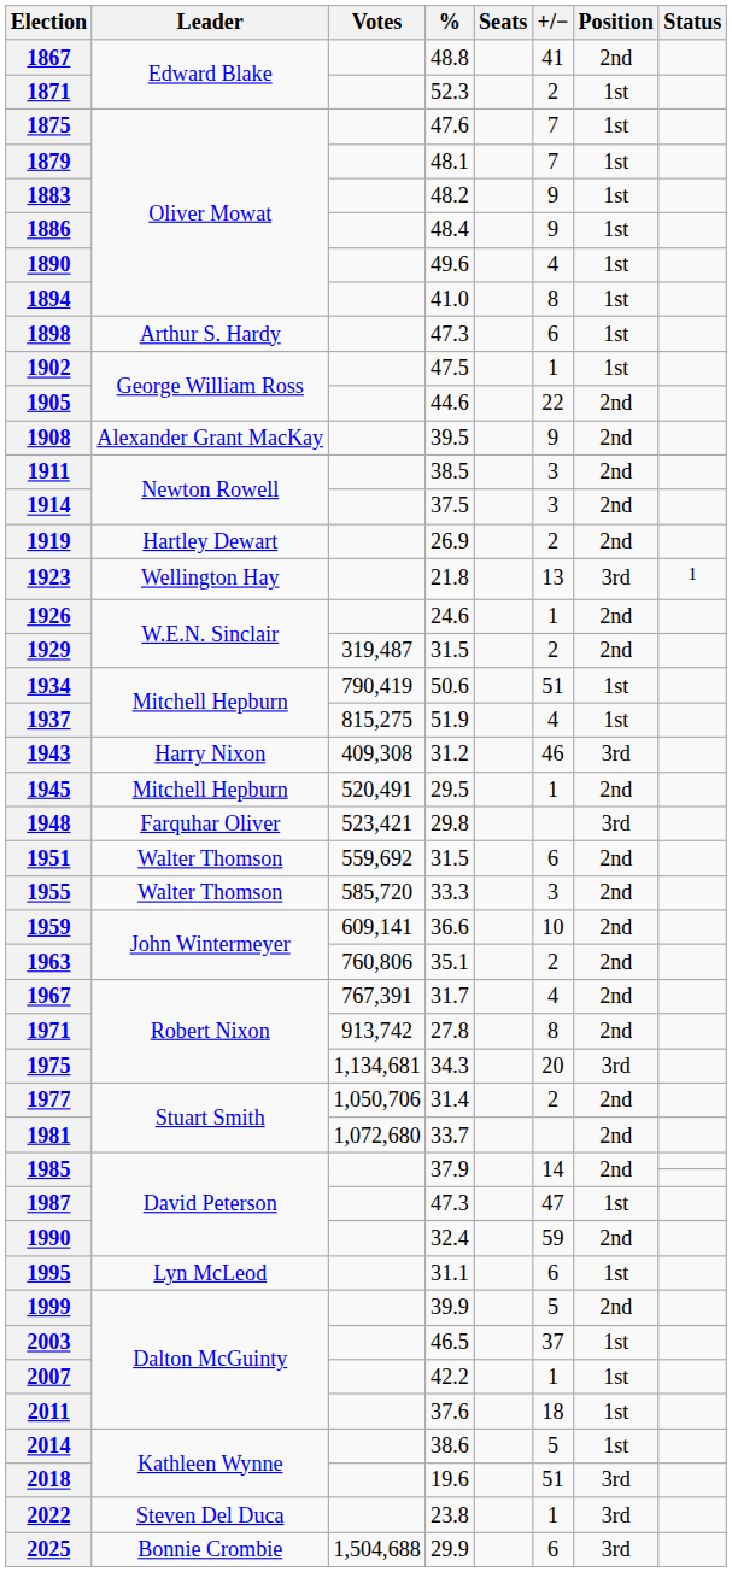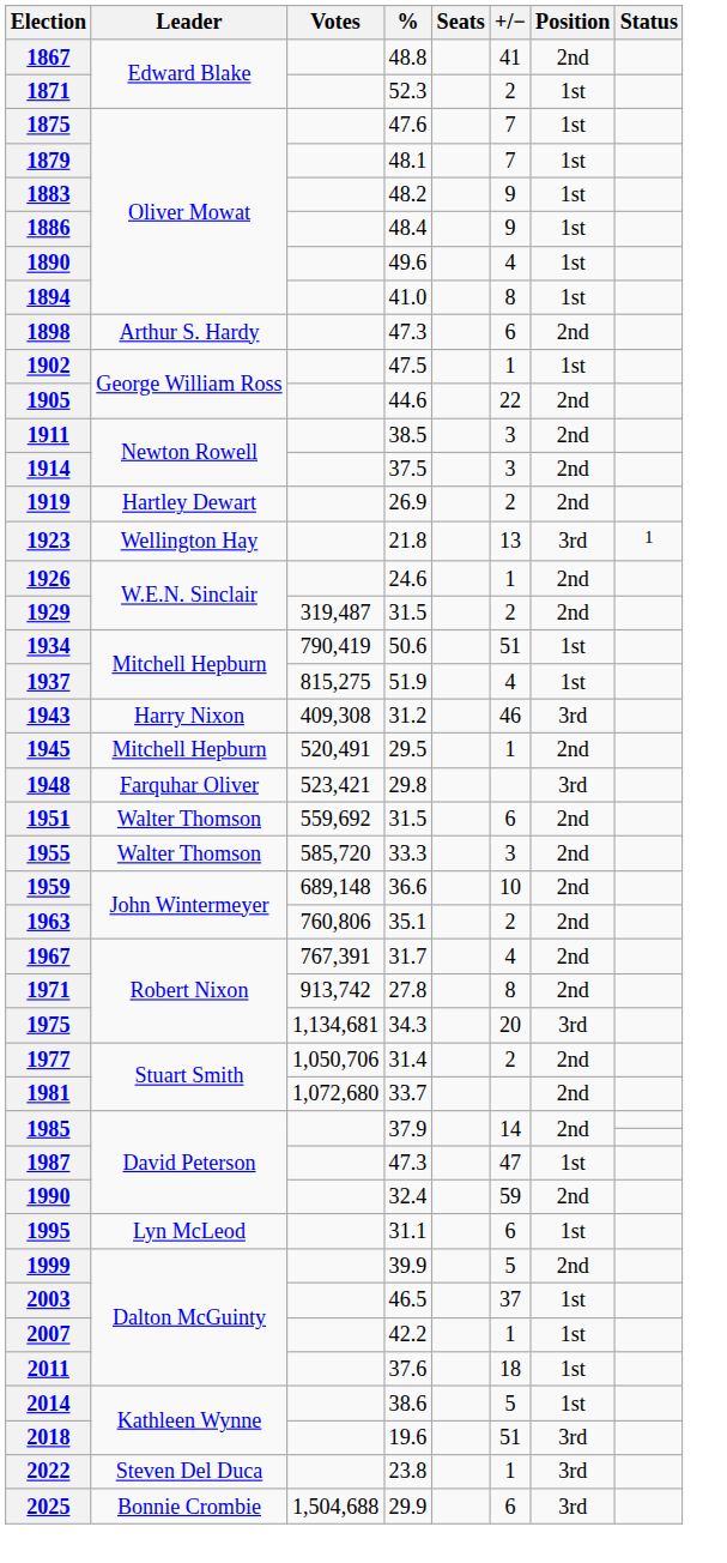 <table class=wikitable style="text-align: center;">
 <tr>
 <th>Election</th>
 <th>Leader</th>
 <th>Votes</th>
 <th>%</th>
 <th>Seats</th>
 <th>+/−</th>
 <th>Position</th>
 <th>Status</th>
 </tr>
 <tr>
 <th><a href='#'>1867</a></th>
 <td rowspan=2><a href='#'>Edward Blake</a></td>
 <td></td>
 <td>48.8</td>
 <td></td>
 <td> 41</td>
 <td> 2nd</td>
 <td></td>
 </tr>
 <tr>
 <th><a href='#'>1871</a></th>
 <td></td>
 <td>52.3</td>
 <td></td>
 <td> 2</td>
 <td> 1st</td>
 <td></td>
 </tr>
 <tr>
 <th><a href='#'>1875</a></th>
 <td rowspan=6><a href='#'>Oliver Mowat</a></td>
 <td></td>
 <td>47.6</td>
 <td></td>
 <td> 7</td>
 <td> 1st</td>
 <td></td>
 </tr>
 <tr>
 <th><a href='#'>1879</a></th>
 <td></td>
 <td>48.1</td>
 <td></td>
 <td> 7</td>
 <td> 1st</td>
 <td></td>
 </tr>
 <tr>
 <th><a href='#'>1883</a></th>
 <td></td>
 <td>48.2</td>
 <td></td>
 <td> 9</td>
 <td> 1st</td>
 <td></td>
 </tr>
 <tr>
 <th><a href='#'>1886</a></th>
 <td></td>
 <td>48.4</td>
 <td></td>
 <td> 9</td>
 <td> 1st</td>
 <td></td>
 </tr>
 <tr>
 <th><a href='#'>1890</a></th>
 <td></td>
 <td>49.6</td>
 <td></td>
 <td> 4</td>
 <td> 1st</td>
 <td></td>
 </tr>
 <tr>
 <th><a href='#'>1894</a></th>
 <td></td>
 <td>41.0</td>
 <td></td>
 <td> 8</td>
 <td> 1st</td>
 <td></td>
 </tr>
 <tr>
 <th><a href='#'>1898</a></th>
 <td><a href='#'>Arthur S. Hardy</a></td>
 <td></td>
 <td>47.3</td>
 <td></td>
 <td> 6</td>
-<td> 1st</td>
+<td> 2nd</td>
 <td></td>
 </tr>
 <tr>
 <th><a href='#'>1902</a></th>
 <td rowspan=2><a href='#'>George William Ross</a></td>
 <td></td>
 <td>47.5</td>
 <td></td>
 <td> 1</td>
 <td> 1st</td>
 <td></td>
 </tr>
 <tr>
 <th><a href='#'>1905</a></th>
 <td></td>
 <td>44.6</td>
 <td></td>
 <td> 22</td>
-<td> 2nd</td>
-<td></td>
-</tr>
-<tr>
-<th><a href='#'>1908</a></th>
-<td><a href='#'>Alexander Grant MacKay</a></td>
-<td></td>
-<td>39.5</td>
-<td></td>
-<td> 9</td>
 <td> 2nd</td>
 <td></td>
 </tr>
 <tr>
 <th><a href='#'>1911</a></th>
 <td rowspan=2><a href='#'>Newton Rowell</a></td>
 <td></td>
 <td>38.5</td>
 <td></td>
 <td> 3</td>
 <td> 2nd</td>
 <td></td>
 </tr>
 <tr>
 <th><a href='#'>1914</a></th>
 <td></td>
 <td>37.5</td>
 <td></td>
 <td> 3</td>
 <td> 2nd</td>
 <td></td>
 </tr>
 <tr>
 <th><a href='#'>1919</a></th>
 <td><a href='#'>Hartley Dewart</a></td>
 <td></td>
 <td>26.9</td>
 <td></td>
 <td> 2</td>
 <td> 2nd</td>
 <td></td>
 </tr>
 <tr>
 <th><a href='#'>1923</a></th>
 <td><a href='#'>Wellington Hay</a></td>
 <td></td>
 <td>21.8</td>
 <td></td>
 <td> 13</td>
 <td> 3rd</td>
 <td><sup>1</sup></td>
 </tr>
 <tr>
 <th><a href='#'>1926</a></th>
 <td rowspan=2><a href='#'>W.E.N. Sinclair</a></td>
 <td></td>
 <td>24.6</td>
 <td></td>
 <td> 1</td>
 <td> 2nd</td>
 <td></td>
 </tr>
 <tr>
 <th><a href='#'>1929</a></th>
 <td>319,487</td>
 <td>31.5</td>
 <td></td>
 <td> 2</td>
 <td> 2nd</td>
 <td></td>
 </tr>
 <tr>
 <th><a href='#'>1934</a></th>
 <td rowspan=2><a href='#'>Mitchell Hepburn</a></td>
 <td>790,419</td>
 <td>50.6</td>
 <td></td>
 <td> 51</td>
 <td> 1st</td>
 <td></td>
 </tr>
 <tr>
 <th><a href='#'>1937</a></th>
 <td>815,275</td>
 <td>51.9</td>
 <td></td>
 <td> 4</td>
 <td> 1st</td>
 <td></td>
 </tr>
 <tr>
 <th><a href='#'>1943</a></th>
 <td><a href='#'>Harry Nixon</a></td>
 <td>409,308</td>
 <td>31.2</td>
 <td></td>
 <td> 46</td>
 <td> 3rd</td>
 <td></td>
 </tr>
 <tr>
 <th><a href='#'>1945</a></th>
 <td><a href='#'>Mitchell Hepburn</a></td>
 <td>520,491</td>
 <td>29.5</td>
 <td></td>
 <td> 1</td>
 <td> 2nd</td>
 <td></td>
 </tr>
 <tr>
 <th><a href='#'>1948</a></th>
 <td><a href='#'>Farquhar Oliver</a></td>
 <td>523,421</td>
 <td>29.8</td>
 <td></td>
 <td></td>
 <td> 3rd</td>
 <td></td>
 </tr>
 <tr>
 <th><a href='#'>1951</a></th>
 <td><a href='#'>Walter Thomson</a></td>
 <td>559,692</td>
 <td>31.5</td>
 <td></td>
 <td> 6</td>
 <td> 2nd</td>
 <td></td>
 </tr>
 <tr>
 <th><a href='#'>1955</a></th>
 <td><a href='#'>Walter Thomson</a></td>
 <td>585,720</td>
 <td>33.3</td>
 <td></td>
 <td> 3</td>
 <td> 2nd</td>
 <td></td>
 </tr>
 <tr>
 <th><a href='#'>1959</a></th>
 <td rowspan=2><a href='#'>John Wintermeyer</a></td>
-<td>609,141</td>
+<td>689,148</td>
 <td>36.6</td>
 <td></td>
 <td> 10</td>
 <td> 2nd</td>
 <td></td>
 </tr>
 <tr>
 <th><a href='#'>1963</a></th>
 <td>760,806</td>
 <td>35.1</td>
 <td></td>
 <td> 2</td>
 <td> 2nd</td>
 <td></td>
 </tr>
 <tr>
 <th><a href='#'>1967</a></th>
 <td rowspan=3><a href='#'>Robert Nixon</a></td>
 <td>767,391</td>
 <td>31.7</td>
 <td></td>
 <td> 4</td>
 <td> 2nd</td>
 <td></td>
 </tr>
 <tr>
 <th><a href='#'>1971</a></th>
 <td>913,742</td>
 <td>27.8</td>
 <td></td>
 <td> 8</td>
 <td> 2nd</td>
 <td></td>
 </tr>
 <tr>
 <th><a href='#'>1975</a></th>
 <td>1,134,681</td>
 <td>34.3</td>
 <td></td>
 <td> 20</td>
 <td> 3rd</td>
 <td></td>
 </tr>
 <tr>
 <th><a href='#'>1977</a></th>
 <td rowspan=2><a href='#'>Stuart Smith</a></td>
 <td>1,050,706</td>
 <td>31.4</td>
 <td></td>
 <td> 2</td>
 <td> 2nd</td>
 <td></td>
 </tr>
 <tr>
 <th><a href='#'>1981</a></th>
 <td>1,072,680</td>
 <td>33.7</td>
 <td></td>
 <td></td>
 <td> 2nd</td>
 <td></td>
 </tr>
 <tr>
 <th rowspan="2"><a href='#'>1985</a></th>
 <td rowspan="4"><a href='#'>David Peterson</a></td>
 <td rowspan="2"></td>
 <td rowspan="2">37.9</td>
 <td rowspan="2"></td>
 <td rowspan="2"> 14</td>
 <td rowspan="2"> 2nd</td>
 <td></td>
 </tr>
 <tr>
 <td></td>
 </tr>
 <tr>
 <th><a href='#'>1987</a></th>
 <td></td>
 <td>47.3</td>
 <td></td>
 <td> 47</td>
 <td> 1st</td>
 <td></td>
 </tr>
 <tr>
 <th><a href='#'>1990</a></th>
 <td></td>
 <td>32.4</td>
 <td></td>
 <td> 59</td>
 <td> 2nd</td>
 <td></td>
 </tr>
 <tr>
 <th><a href='#'>1995</a></th>
 <td><a href='#'>Lyn McLeod</a></td>
 <td></td>
 <td>31.1</td>
 <td></td>
 <td> 6</td>
 <td> 1st</td>
 <td></td>
 </tr>
 <tr>
 <th><a href='#'>1999</a></th>
 <td rowspan=4><a href='#'>Dalton McGuinty</a></td>
 <td></td>
 <td>39.9</td>
 <td></td>
 <td> 5</td>
 <td> 2nd</td>
 <td></td>
 </tr>
 <tr>
 <th><a href='#'>2003</a></th>
 <td></td>
 <td>46.5</td>
 <td></td>
 <td> 37</td>
 <td> 1st</td>
 <td></td>
 </tr>
 <tr>
 <th><a href='#'>2007</a></th>
 <td></td>
 <td>42.2</td>
 <td></td>
 <td> 1</td>
 <td> 1st</td>
 <td></td>
 </tr>
 <tr>
 <th><a href='#'>2011</a></th>
 <td></td>
 <td>37.6</td>
 <td></td>
 <td> 18</td>
 <td> 1st</td>
 <td></td>
 </tr>
 <tr>
 <th><a href='#'>2014</a></th>
 <td rowspan="2"><a href='#'>Kathleen Wynne</a></td>
 <td></td>
 <td>38.6</td>
 <td></td>
 <td> 5</td>
 <td> 1st</td>
 <td></td>
 </tr>
 <tr>
 <th><a href='#'>2018</a></th>
 <td></td>
 <td>19.6</td>
 <td></td>
 <td> 51</td>
 <td> 3rd</td>
 <td></td>
 </tr>
 <tr>
 <th><a href='#'>2022</a></th>
 <td><a href='#'>Steven Del Duca</a></td>
 <td></td>
 <td>23.8</td>
 <td></td>
 <td> 1</td>
 <td> 3rd</td>
 <td></td>
 </tr>
 <tr>
 <th><a href='#'>2025</a></th>
 <td><a href='#'>Bonnie Crombie</a></td>
 <td>1,504,688</td>
 <td>29.9</td>
 <td></td>
 <td> 6</td>
 <td> 3rd</td>
 <td></td>
 </tr>
 </table>
